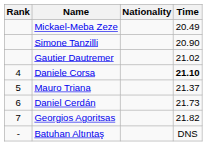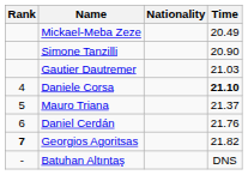 <table class="wikitable sortable" style="text-align:center;font-size:95%">
 <tr>
 <th>Rank</th>
 <th>Name</th>
 <th>Nationality</th>
 <th>Time</th>
 </tr>
 <tr>
 <td></td>
 <td align=left><a href='#'>Mickael-Meba Zeze</a></td>
 <td align=left></td>
 <td>20.49</td>
 </tr>
 <tr>
 <td></td>
 <td align=left><a href='#'>Simone Tanzilli</a></td>
 <td align=left></td>
 <td>20.90</td>
 </tr>
 <tr>
 <td></td>
 <td align=left><a href='#'>Gautier Dautremer</a></td>
 <td align=left></td>
-<td>21.02</td>
+<td>21.03</td>
 </tr>
 <tr>
 <td>4</td>
 <td align=left><a href='#'>Daniele Corsa</a></td>
 <td align=left></td>
 <td><strong>21.10</strong></td>
 </tr>
 <tr>
 <td>5</td>
 <td align=left><a href='#'>Mauro Triana</a></td>
 <td align=left></td>
 <td>21.37</td>
 </tr>
 <tr>
 <td>6</td>
 <td align=left><a href='#'>Daniel Cerdán</a></td>
 <td align=left></td>
-<td>21.73</td>
+<td>21.76</td>
 </tr>
 <tr>
-<td>7</td>
+<td><strong>7</strong></td>
 <td align=left><a href='#'>Georgios Agoritsas</a></td>
 <td align=left></td>
 <td>21.82</td>
 </tr>
 <tr>
 <td>-</td>
 <td align=left><a href='#'>Batuhan Altıntaş</a></td>
 <td align=left></td>
 <td>DNS</td>
 </tr>
 </table>
